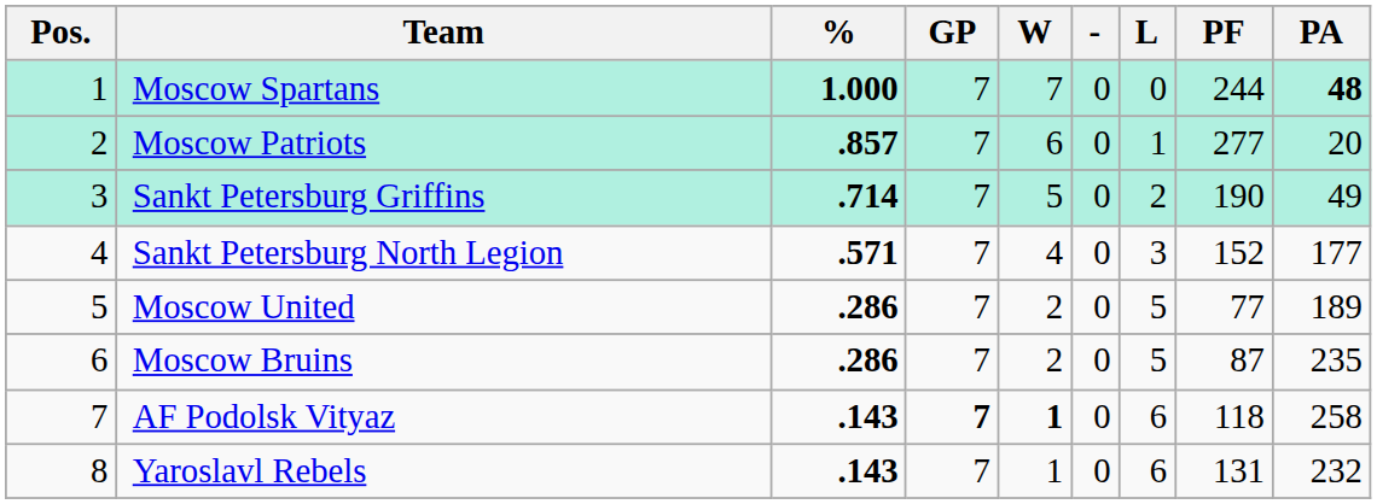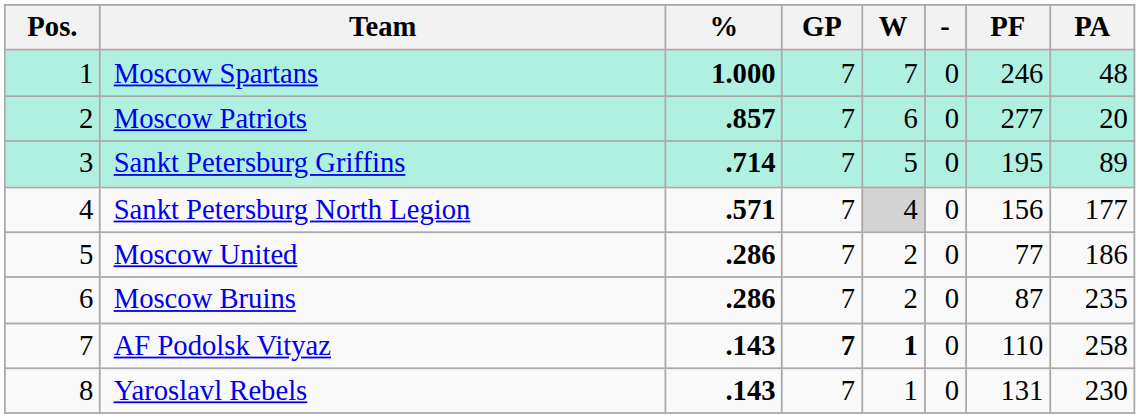 <table class="wikitable" style="border:1px;width:50%; padding:0; margin:0;">
 <tr>
 <th>Pos.</th>
 <th>Team</th>
 <th>%</th>
 <th>GP</th>
 <th>W</th>
 <th>-</th>
-<th>L</th>
 <th>PF</th>
 <th>PA</th>
 </tr>
 <tr style="text-align:right; background:#B0F0E0;">
 <td>1</td>
 <td style="text-align:left;"> <a href='#'>Moscow Spartans</a></td>
 <td><strong>1.000</strong></td>
 <td>7</td>
 <td>7</td>
 <td>0</td>
-<td>0</td>
-<td>244</td>
-<td><strong>48</strong></td>
+<td>246</td>
+<td>48</td>
 </tr>
 <tr style="text-align:right; background:#B0F0E0;">
 <td>2</td>
 <td style="text-align:left;"> <a href='#'>Moscow Patriots</a></td>
 <td><strong>.857</strong></td>
 <td>7</td>
 <td>6</td>
 <td>0</td>
-<td>1</td>
 <td>277</td>
 <td>20</td>
 </tr>
 <tr style="text-align:right; background:#B0F0E0;">
 <td>3</td>
 <td style="text-align:left;"> <a href='#'>Sankt Petersburg Griffins</a></td>
 <td><strong>.714</strong></td>
 <td>7</td>
 <td>5</td>
 <td>0</td>
-<td>2</td>
-<td>190</td>
-<td>49</td>
+<td>195</td>
+<td>89</td>
 </tr>
 <tr style="text-align:right;">
 <td>4</td>
 <td style="text-align:left;"> <a href='#'>Sankt Petersburg North Legion</a></td>
 <td><strong>.571</strong></td>
 <td>7</td>
-<td>4</td>
+<td style="background: lightgrey;">4</td>
 <td>0</td>
-<td>3</td>
-<td>152</td>
+<td>156</td>
 <td>177</td>
 </tr>
 <tr style="text-align:right;">
 <td>5</td>
 <td style="text-align:left;"> <a href='#'>Moscow United</a></td>
 <td><strong>.286</strong></td>
 <td>7</td>
 <td>2</td>
 <td>0</td>
-<td>5</td>
 <td>77</td>
-<td>189</td>
+<td>186</td>
 </tr>
 <tr style="text-align:right;">
 <td>6</td>
 <td style="text-align:left;"> <a href='#'>Moscow Bruins</a></td>
 <td><strong>.286</strong></td>
 <td>7</td>
 <td>2</td>
 <td>0</td>
-<td>5</td>
 <td>87</td>
 <td>235</td>
 </tr>
 <tr style="text-align:right;">
 <td>7</td>
 <td style="text-align:left;"> <a href='#'>AF Podolsk Vityaz</a></td>
 <td><strong>.143</strong></td>
 <td><strong>7</strong></td>
 <td><strong>1</strong></td>
 <td>0</td>
-<td>6</td>
-<td>118</td>
+<td>110</td>
 <td>258</td>
 </tr>
 <tr style="text-align:right;">
 <td>8</td>
 <td style="text-align:left;"> <a href='#'>Yaroslavl Rebels</a></td>
 <td><strong>.143</strong></td>
 <td>7</td>
 <td>1</td>
 <td>0</td>
-<td>6</td>
 <td>131</td>
-<td>232</td>
+<td>230</td>
 </tr>
 </table>
